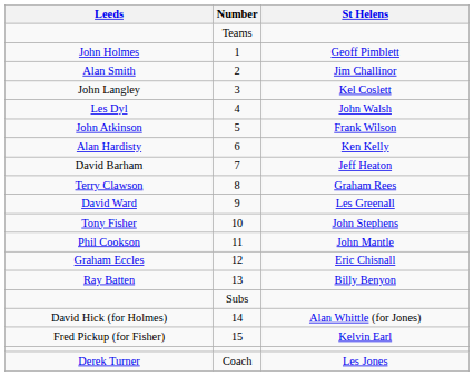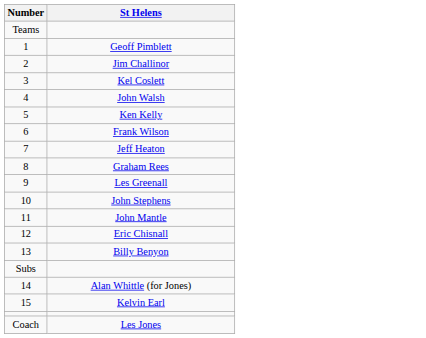 <table class="wikitable" style="text-align:center; font-size: 85%">
 <tr>
-<th width=240 abbr=winner><a href='#'>Leeds</a></th>
 <th width=50 abbr="Number">Number</th>
 <th width=240 abbr=runner-up><a href='#'>St Helens</a></th>
 </tr>
 <tr>
-<td></td>
 <td>Teams</td>
 <td></td>
 </tr>
 <tr>
-<td><a href='#'>John Holmes</a></td>
 <td>1</td>
 <td><a href='#'>Geoff Pimblett</a></td>
 </tr>
 <tr>
-<td><a href='#'>Alan Smith</a></td>
 <td>2</td>
 <td><a href='#'>Jim Challinor</a></td>
 </tr>
 <tr>
-<td>John Langley</td>
 <td>3</td>
 <td><a href='#'>Kel Coslett</a></td>
 </tr>
 <tr>
-<td><a href='#'>Les Dyl</a></td>
 <td>4</td>
 <td><a href='#'>John Walsh</a></td>
 </tr>
 <tr>
-<td><a href='#'>John Atkinson</a></td>
 <td>5</td>
+<td><a href='#'>Ken Kelly</a></td>
+</tr>
+<tr>
+<td>6</td>
 <td><a href='#'>Frank Wilson</a></td>
 </tr>
 <tr>
-<td><a href='#'>Alan Hardisty</a></td>
-<td>6</td>
-<td><a href='#'>Ken Kelly</a></td>
-</tr>
-<tr>
-<td>David Barham</td>
 <td>7</td>
 <td><a href='#'>Jeff Heaton</a></td>
 </tr>
 <tr>
-<td><a href='#'>Terry Clawson</a></td>
 <td>8</td>
 <td><a href='#'>Graham Rees</a></td>
 </tr>
 <tr>
-<td><a href='#'>David Ward</a></td>
 <td>9</td>
 <td><a href='#'>Les Greenall</a></td>
 </tr>
 <tr>
-<td><a href='#'>Tony Fisher</a></td>
 <td>10</td>
 <td><a href='#'>John Stephens</a></td>
 </tr>
 <tr>
-<td><a href='#'>Phil Cookson</a></td>
 <td>11</td>
 <td><a href='#'>John Mantle</a></td>
 </tr>
 <tr>
-<td><a href='#'>Graham Eccles</a></td>
 <td>12</td>
 <td><a href='#'>Eric Chisnall</a></td>
 </tr>
 <tr>
-<td><a href='#'>Ray Batten</a></td>
 <td>13</td>
 <td><a href='#'>Billy Benyon</a></td>
 </tr>
 <tr>
-<td></td>
 <td>Subs</td>
 <td></td>
 </tr>
 <tr>
-<td>David Hick (for Holmes)</td>
 <td>14</td>
 <td><a href='#'>Alan Whittle</a> (for Jones)</td>
 </tr>
 <tr>
-<td>Fred Pickup (for Fisher)</td>
 <td>15</td>
 <td><a href='#'>Kelvin Earl</a></td>
 </tr>
 <tr>
 <td></td>
 <td></td>
-<td></td>
 </tr>
 <tr>
-<td><a href='#'>Derek Turner</a></td>
 <td>Coach</td>
 <td><a href='#'>Les Jones</a></td>
 </tr>
 </table>
